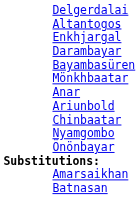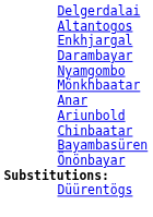 <table style="font-size:90%;margin:auto" cellspacing="0" cellpadding="0">
 <tr>
 <th width=25></th>
 <th width=25></th>
 </tr>
 <tr>
 <td></td>
 <td></td>
 <td><a href='#'>Delgerdalai</a></td>
 </tr>
 <tr>
 <td></td>
 <td></td>
 <td><a href='#'>Altantogos</a></td>
 </tr>
 <tr>
 <td></td>
 <td></td>
 <td><a href='#'>Enkhjargal</a></td>
 <td></td>
 <td></td>
 </tr>
 <tr>
 <td></td>
 <td></td>
 <td><a href='#'>Darambayar</a></td>
 </tr>
 <tr>
 <td></td>
 <td></td>
-<td><a href='#'>Bayambasüren</a></td>
+<td><a href='#'>Nyamgombo</a></td>
 <td></td>
 <td></td>
 <td></td>
 </tr>
 <tr>
 <td></td>
 <td></td>
 <td><a href='#'>Mönkhbaatar</a></td>
 </tr>
 <tr>
 <td></td>
 <td></td>
 <td><a href='#'>Anar</a></td>
 </tr>
 <tr>
 <td></td>
 <td></td>
 <td><a href='#'>Ariunbold</a></td>
 </tr>
 <tr>
 <td></td>
 <td></td>
 <td><a href='#'>Chinbaatar</a></td>
 </tr>
 <tr>
 <td></td>
 <td></td>
-<td><a href='#'>Nyamgombo</a></td>
+<td><a href='#'>Bayambasüren</a></td>
 <td></td>
 <td></td>
 <td></td>
 </tr>
 <tr>
 <td></td>
 <td></td>
 <td><a href='#'>Önönbayar</a></td>
 <td></td>
 <td></td>
 <td></td>
 </tr>
 <tr>
 <td colspan=5><strong>Substitutions:</strong></td>
 </tr>
 <tr>
 <td></td>
 <td></td>
-<td><a href='#'>Amarsaikhan</a></td>
-<td></td>
-<td></td>
-<td></td>
-</tr>
-<tr>
-<td></td>
-<td></td>
-<td><a href='#'>Batnasan</a></td>
+<td><a href='#'>Düürentögs</a></td>
 <td></td>
 <td></td>
 <td></td>
 </tr>
 </table>
